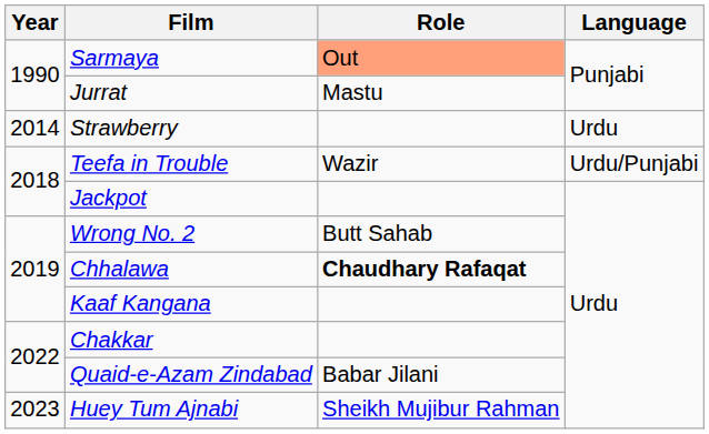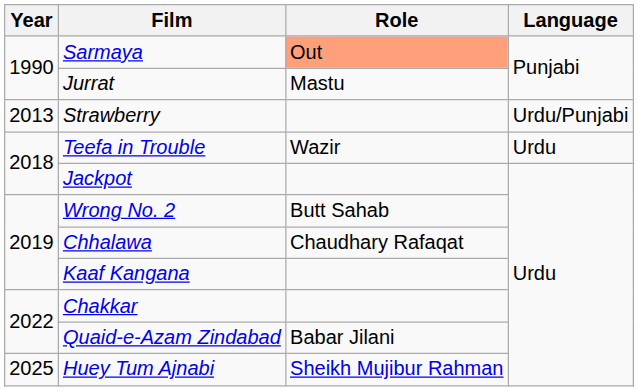 <table class="wikitable sortable">
 <tr style="text-align:center;">
 <th>Year</th>
 <th>Film</th>
 <th>Role</th>
 <th>Language</th>
 </tr>
 <tr>
 <td rowspan="2">1990</td>
 <td><em><a href='#'>Sarmaya</a></em></td>
 <td style="background: lightsalmon;">Out</td>
 <td rowspan="2">Punjabi</td>
 </tr>
 <tr>
 <td><em>Jurrat</em></td>
 <td>Mastu</td>
 </tr>
 <tr>
-<td>2014</td>
+<td>2013</td>
 <td><em>Strawberry</em></td>
 <td></td>
-<td>Urdu</td>
+<td>Urdu/Punjabi</td>
 </tr>
 <tr>
 <td rowspan="2">2018</td>
 <td><em><a href='#'>Teefa in Trouble</a></em></td>
 <td>Wazir</td>
-<td>Urdu/Punjabi</td>
+<td>Urdu</td>
 </tr>
 <tr>
 <td><em><a href='#'>Jackpot</a></em></td>
 <td></td>
 <td rowspan="7">Urdu</td>
 </tr>
 <tr>
 <td rowspan="3">2019</td>
 <td><em><a href='#'>Wrong No. 2</a></em></td>
 <td>Butt Sahab</td>
 </tr>
 <tr>
 <td><em><a href='#'>Chhalawa</a></em></td>
-<td><strong>Chaudhary Rafaqat</strong></td>
+<td>Chaudhary Rafaqat</td>
 </tr>
 <tr>
 <td><em><a href='#'>Kaaf Kangana</a></em></td>
 <td></td>
 </tr>
 <tr>
 <td rowspan="2">2022</td>
 <td><em><a href='#'>Chakkar</a></em></td>
 <td></td>
 </tr>
 <tr>
 <td><em><a href='#'>Quaid-e-Azam Zindabad</a></em></td>
 <td>Babar Jilani</td>
 </tr>
 <tr>
-<td>2023</td>
+<td>2025</td>
 <td><em><a href='#'>Huey Tum Ajnabi</a></em></td>
 <td><a href='#'>Sheikh Mujibur Rahman</a></td>
 </tr>
 </table>
